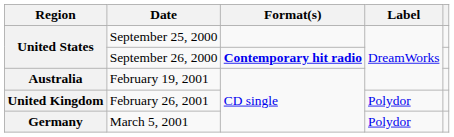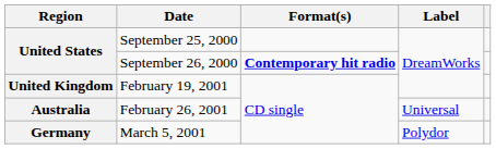 <table class="wikitable plainrowheaders">
 <tr>
 <th scope="col">Region</th>
 <th scope="col">Date</th>
 <th scope="col">Format(s)</th>
 <th scope="col">Label</th>
 <th scope="col"></th>
 </tr>
 <tr>
 <th scope="row" rowspan="2">United States</th>
 <td>September 25, 2000</td>
 <td></td>
 <td rowspan="3"><a href='#'>DreamWorks</a></td>
 <td align="center"></td>
 </tr>
 <tr>
 <td>September 26, 2000</td>
 <td><strong><a href='#'>Contemporary hit radio</a></strong></td>
 <td align="center"></td>
 </tr>
 <tr>
-<th scope="row">Australia</th>
+<th scope="row">United Kingdom</th>
 <td>February 19, 2001</td>
 <td rowspan="3"><a href='#'>CD single</a></td>
 <td align="center"></td>
 </tr>
 <tr>
-<th scope="row">United Kingdom</th>
+<th scope="row">Australia</th>
 <td>February 26, 2001</td>
-<td><a href='#'>Polydor</a></td>
+<td><a href='#'>Universal</a></td>
 <td align="center"></td>
 </tr>
 <tr>
 <th scope="row">Germany</th>
 <td>March 5, 2001</td>
 <td><a href='#'>Polydor</a></td>
 <td align="center"></td>
 </tr>
 </table>
